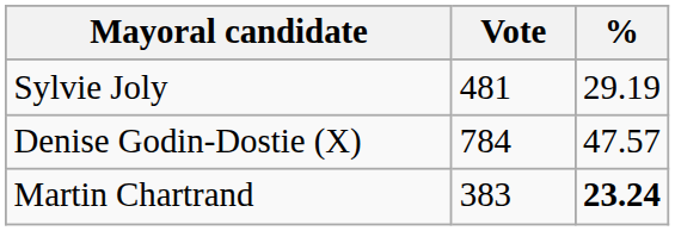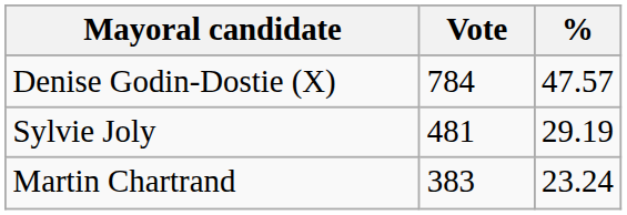 <table class="wikitable">
 <tr>
 <th bgcolor="#DDDDFF" width="200px">Mayoral candidate</th>
 <th bgcolor="#DDDDFF" width="50px">Vote</th>
 <th bgcolor="#DDDDFF" width="30px">%</th>
 </tr>
 <tr>
+<td>Denise Godin-Dostie (X)</td>
+<td>784</td>
+<td>47.57</td>
+</tr>
+<tr>
 <td>Sylvie Joly</td>
 <td>481</td>
 <td>29.19</td>
 </tr>
 <tr>
-<td>Denise Godin-Dostie (X)</td>
-<td>784</td>
-<td>47.57</td>
-</tr>
-<tr>
 <td>Martin Chartrand</td>
 <td>383</td>
-<td><strong>23.24</strong></td>
+<td>23.24</td>
 </tr>
 </table>
